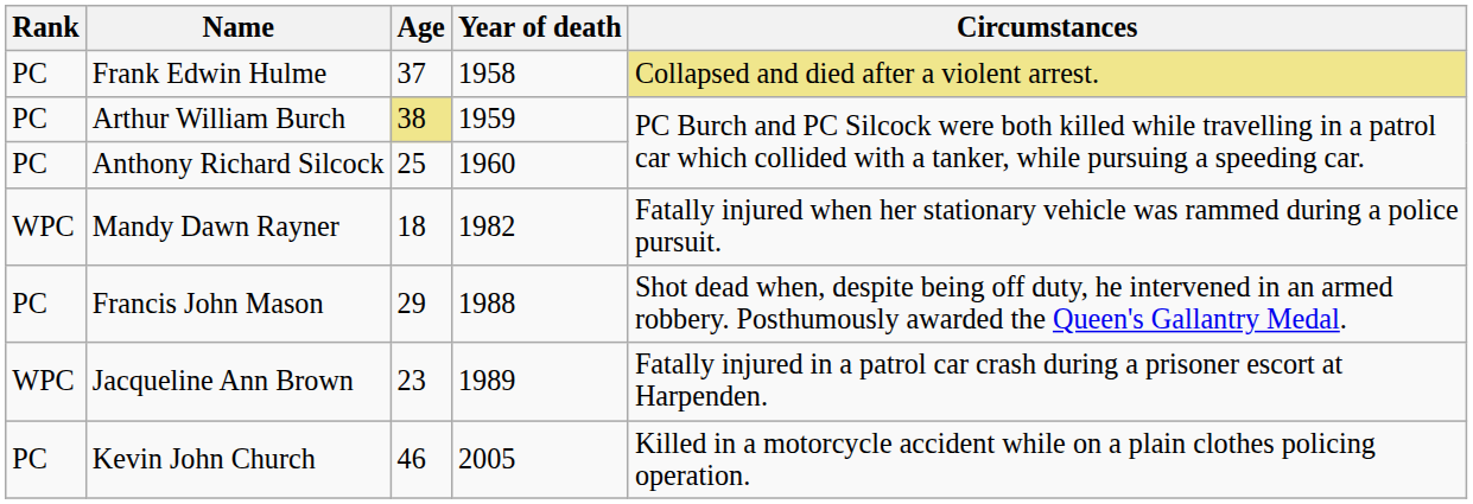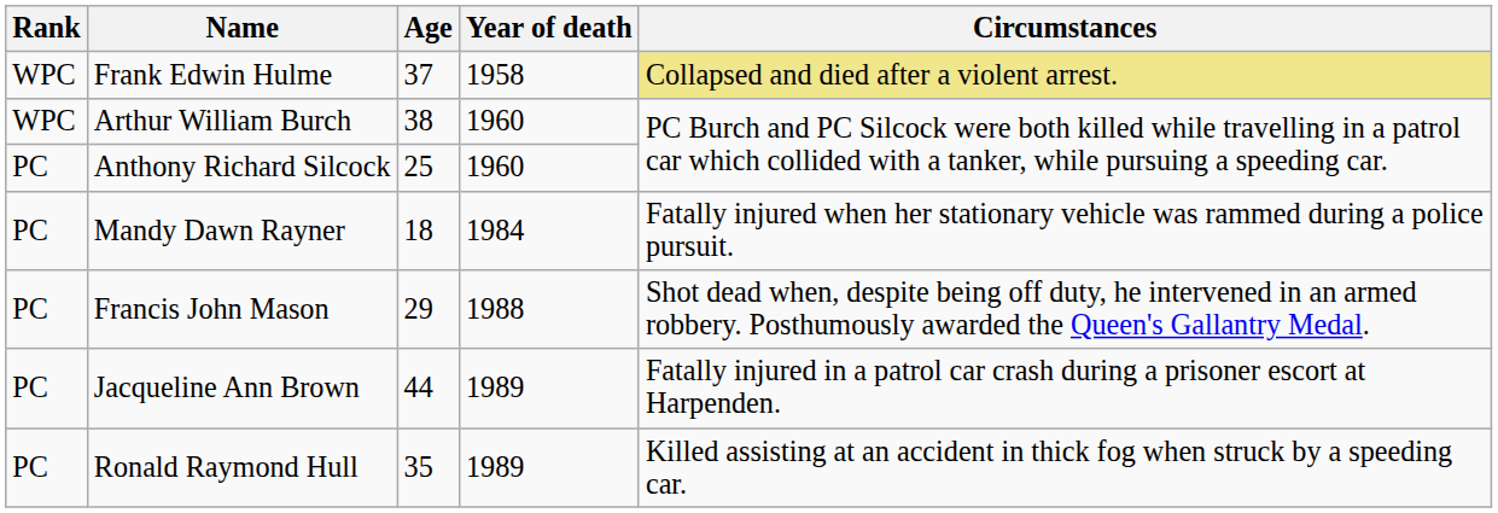 <table class="wikitable ">
 <tr>
 <th>Rank</th>
 <th>Name</th>
 <th>Age</th>
 <th>Year of death</th>
 <th width=460>Circumstances</th>
 </tr>
 <tr>
-<td>PC</td>
+<td>WPC</td>
 <td>Frank Edwin Hulme</td>
 <td>37</td>
 <td>1958</td>
 <td style="background: khaki;">Collapsed and died after a violent arrest.</td>
 </tr>
 <tr>
-<td>PC</td>
+<td>WPC</td>
 <td>Arthur William Burch</td>
-<td style="background: khaki;">38</td>
-<td>1959</td>
+<td>38</td>
+<td>1960</td>
 <td rowspan=2>PC Burch and PC Silcock were both killed while travelling in a patrol car which collided with a tanker, while pursuing a speeding car.</td>
 </tr>
 <tr>
 <td>PC</td>
 <td>Anthony Richard Silcock</td>
 <td>25</td>
 <td>1960</td>
 </tr>
 <tr>
-<td>WPC</td>
+<td>PC</td>
 <td>Mandy Dawn Rayner</td>
 <td>18</td>
-<td>1982</td>
+<td>1984</td>
 <td>Fatally injured when her stationary vehicle was rammed during a police pursuit.</td>
 </tr>
 <tr>
 <td>PC</td>
 <td>Francis John Mason</td>
 <td>29</td>
 <td>1988</td>
 <td>Shot dead when, despite being off duty, he intervened in an armed robbery. Posthumously awarded the <a href='#'>Queen's Gallantry Medal</a>.</td>
 </tr>
 <tr>
-<td>WPC</td>
+<td>PC</td>
 <td>Jacqueline Ann Brown</td>
-<td>23</td>
+<td>44</td>
 <td>1989</td>
 <td>Fatally injured in a patrol car crash during a prisoner escort at Harpenden.</td>
 </tr>
 <tr>
 <td>PC</td>
-<td>Kevin John Church</td>
-<td>46</td>
-<td>2005</td>
-<td>Killed in a motorcycle accident while on a plain clothes policing operation.</td>
+<td>Ronald Raymond Hull</td>
+<td>35</td>
+<td>1989</td>
+<td>Killed assisting at an accident in thick fog when struck by a speeding car.</td>
 </tr>
 </table>
